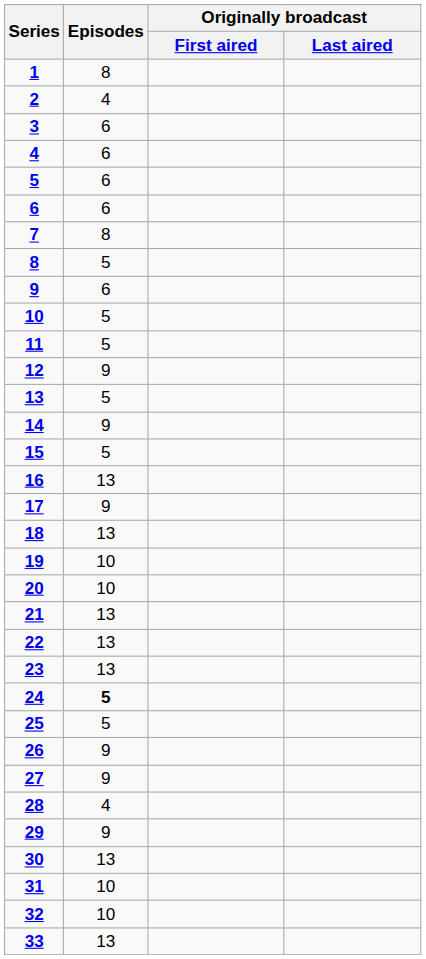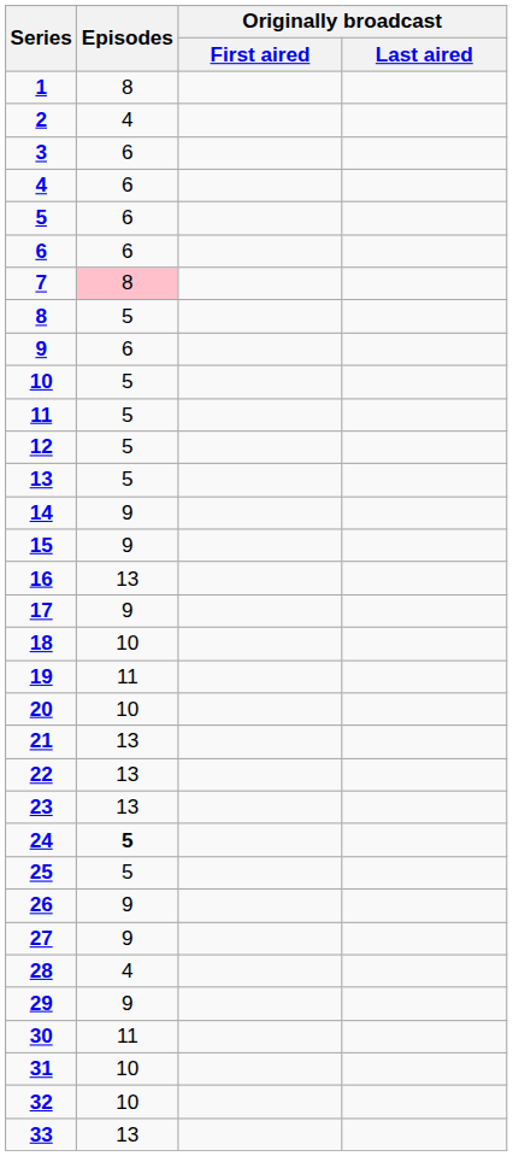 <table class="wikitable" style="text-align:center;">
 <tr>
 <th rowspan="2">Series</th>
 <th rowspan="2">Episodes</th>
 <th colspan="2">Originally broadcast</th>
 </tr>
 <tr>
 <th width="120"><a href='#'>First aired</a></th>
 <th width="120"><a href='#'>Last aired</a></th>
 </tr>
 <tr>
 <td><strong><a href='#'>1</a></strong></td>
 <td>8</td>
 <td></td>
 <td></td>
 </tr>
 <tr>
 <td><strong><a href='#'>2</a></strong></td>
 <td>4</td>
 <td></td>
 <td></td>
 </tr>
 <tr>
 <td><strong><a href='#'>3</a></strong></td>
 <td>6</td>
 <td></td>
 <td></td>
 </tr>
 <tr>
 <td><strong><a href='#'>4</a></strong></td>
 <td>6</td>
 <td></td>
 <td></td>
 </tr>
 <tr>
 <td><strong><a href='#'>5</a></strong></td>
 <td>6</td>
 <td></td>
 <td></td>
 </tr>
 <tr>
 <td><strong><a href='#'>6</a></strong></td>
 <td>6</td>
 <td></td>
 <td></td>
 </tr>
 <tr>
 <td><strong><a href='#'>7</a></strong></td>
-<td>8</td>
+<td style="background: pink;">8</td>
 <td></td>
 <td></td>
 </tr>
 <tr>
 <td><strong><a href='#'>8</a></strong></td>
 <td>5</td>
 <td></td>
 <td></td>
 </tr>
 <tr>
 <td><strong><a href='#'>9</a></strong></td>
 <td>6</td>
 <td></td>
 <td></td>
 </tr>
 <tr>
 <td><strong><a href='#'>10</a></strong></td>
 <td>5</td>
 <td></td>
 <td></td>
 </tr>
 <tr>
 <td><strong><a href='#'>11</a></strong></td>
 <td>5</td>
 <td></td>
 <td></td>
 </tr>
 <tr>
 <td><strong><a href='#'>12</a></strong></td>
-<td>9</td>
+<td>5</td>
 <td></td>
 <td></td>
 </tr>
 <tr>
 <td><strong><a href='#'>13</a></strong></td>
 <td>5</td>
 <td></td>
 <td></td>
 </tr>
 <tr>
 <td><strong><a href='#'>14</a></strong></td>
 <td>9</td>
 <td></td>
 <td></td>
 </tr>
 <tr>
 <td><strong><a href='#'>15</a></strong></td>
-<td>5</td>
+<td>9</td>
 <td></td>
 <td></td>
 </tr>
 <tr>
 <td><strong><a href='#'>16</a></strong></td>
 <td>13</td>
 <td></td>
 <td></td>
 </tr>
 <tr>
 <td><strong><a href='#'>17</a></strong></td>
 <td>9</td>
 <td></td>
 <td></td>
 </tr>
 <tr>
 <td><strong><a href='#'>18</a></strong></td>
-<td>13</td>
+<td>10</td>
 <td></td>
 <td></td>
 </tr>
 <tr>
 <td><strong><a href='#'>19</a></strong></td>
-<td>10</td>
+<td>11</td>
 <td></td>
 <td></td>
 </tr>
 <tr>
 <td><strong><a href='#'>20</a></strong></td>
 <td>10</td>
 <td></td>
 <td></td>
 </tr>
 <tr>
 <td><strong><a href='#'>21</a></strong></td>
 <td>13</td>
 <td></td>
 <td></td>
 </tr>
 <tr>
 <td><strong><a href='#'>22</a></strong></td>
 <td>13</td>
 <td></td>
 <td></td>
 </tr>
 <tr>
 <td><strong><a href='#'>23</a></strong></td>
 <td>13</td>
 <td></td>
 <td></td>
 </tr>
 <tr>
 <td><strong><a href='#'>24</a></strong></td>
 <td><strong>5</strong></td>
 <td></td>
 <td></td>
 </tr>
 <tr>
 <td><strong><a href='#'>25</a></strong></td>
 <td>5</td>
 <td></td>
 <td></td>
 </tr>
 <tr>
 <td><strong><a href='#'>26</a></strong></td>
 <td>9</td>
 <td></td>
 <td></td>
 </tr>
 <tr>
 <td><strong><a href='#'>27</a></strong></td>
 <td>9</td>
 <td></td>
 <td></td>
 </tr>
 <tr>
 <td><strong><a href='#'>28</a></strong></td>
 <td>4</td>
 <td></td>
 <td></td>
 </tr>
 <tr>
 <td><strong><a href='#'>29</a></strong></td>
 <td>9</td>
 <td></td>
 <td></td>
 </tr>
 <tr>
 <td><strong><a href='#'>30</a></strong></td>
-<td>13</td>
+<td>11</td>
 <td></td>
 <td></td>
 </tr>
 <tr>
 <td><strong><a href='#'>31</a></strong></td>
 <td>10</td>
 <td></td>
 <td></td>
 </tr>
 <tr>
 <td><strong><a href='#'>32</a></strong></td>
 <td>10</td>
 <td></td>
 <td></td>
 </tr>
 <tr>
 <td><strong><a href='#'>33</a></strong></td>
 <td>13</td>
 <td></td>
 <td></td>
 </tr>
 </table>
